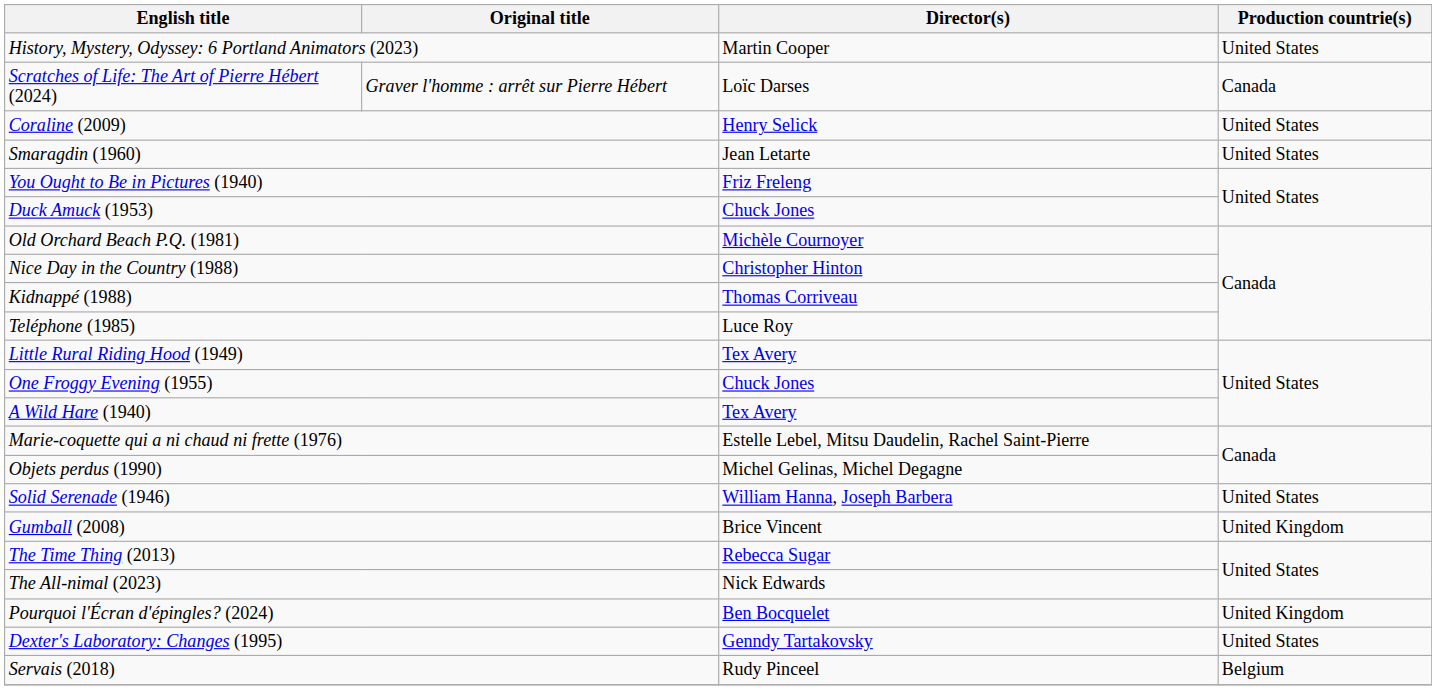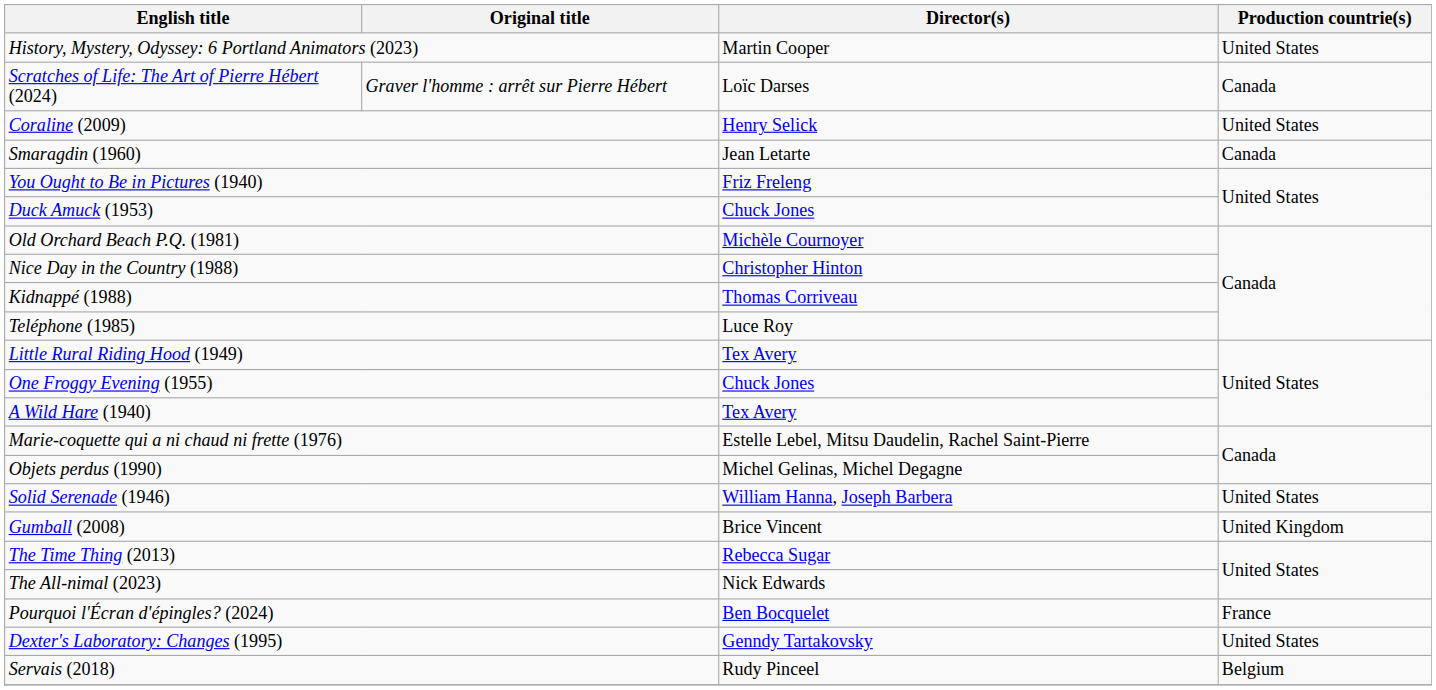 <table class="sortable wikitable" style="width:100%; margin-bottom:4px" cellpadding="5">
 <tr>
 <th scope="col" width="25%">English title</th>
 <th scope="col" width="25%">Original title</th>
 <th scope="col" width="35%">Director(s)</th>
 <th scope="col" width="15%">Production countrie(s)</th>
 </tr>
 <tr>
 <td colspan="2"><em>History, Mystery, Odyssey: 6 Portland Animators</em> (2023)</td>
 <td>Martin Cooper</td>
 <td>United States</td>
 </tr>
 <tr>
 <td><em><a href='#'>Scratches of Life: The Art of Pierre Hébert</a></em> (2024)</td>
 <td><em>Graver l'homme : arrêt sur Pierre Hébert</em></td>
 <td>Loïc Darses</td>
 <td>Canada</td>
 </tr>
 <tr>
 <td colspan="2"><em><a href='#'>Coraline</a></em> (2009)</td>
 <td><a href='#'>Henry Selick</a></td>
 <td>United States</td>
 </tr>
 <tr>
 <td colspan="2"><em>Smaragdin</em> (1960)</td>
 <td>Jean Letarte</td>
-<td>United States</td>
+<td>Canada</td>
 </tr>
 <tr>
 <td colspan="2"><em><a href='#'>You Ought to Be in Pictures</a></em> (1940)</td>
 <td><a href='#'>Friz Freleng</a></td>
 <td rowspan="2">United States</td>
 </tr>
 <tr>
 <td colspan="2"><em><a href='#'>Duck Amuck</a></em> (1953)</td>
 <td><a href='#'>Chuck Jones</a></td>
 </tr>
 <tr>
 <td colspan="2"><em>Old Orchard Beach P.Q.</em> (1981)</td>
 <td><a href='#'>Michèle Cournoyer</a></td>
 <td rowspan="4">Canada</td>
 </tr>
 <tr>
 <td colspan="2"><em>Nice Day in the Country</em> (1988)</td>
 <td><a href='#'>Christopher Hinton</a></td>
 </tr>
 <tr>
 <td colspan="2"><em>Kidnappé</em> (1988)</td>
 <td><a href='#'>Thomas Corriveau</a></td>
 </tr>
 <tr>
 <td colspan="2"><em>Teléphone</em> (1985)</td>
 <td>Luce Roy</td>
 </tr>
 <tr>
 <td colspan="2"><em><a href='#'>Little Rural Riding Hood</a></em> (1949)</td>
 <td><a href='#'>Tex Avery</a></td>
 <td rowspan="3">United States</td>
 </tr>
 <tr>
 <td colspan="2"><em><a href='#'>One Froggy Evening</a></em> (1955)</td>
 <td><a href='#'>Chuck Jones</a></td>
 </tr>
 <tr>
 <td colspan="2"><em><a href='#'>A Wild Hare</a></em> (1940)</td>
 <td><a href='#'>Tex Avery</a></td>
 </tr>
 <tr>
 <td colspan="2"><em>Marie-coquette qui a ni chaud ni frette</em> (1976)</td>
 <td>Estelle Lebel, Mitsu Daudelin, Rachel Saint-Pierre</td>
 <td rowspan="2">Canada</td>
 </tr>
 <tr>
 <td colspan="2"><em>Objets perdus</em> (1990)</td>
 <td>Michel Gelinas, Michel Degagne</td>
 </tr>
 <tr>
 <td colspan="2"><em><a href='#'>Solid Serenade</a></em> (1946)</td>
 <td><a href='#'>William Hanna</a>, <a href='#'>Joseph Barbera</a></td>
 <td>United States</td>
 </tr>
 <tr>
 <td colspan="2"><em><a href='#'>Gumball</a></em> (2008)</td>
 <td>Brice Vincent</td>
 <td>United Kingdom</td>
 </tr>
 <tr>
 <td colspan="2"><em><a href='#'>The Time Thing</a></em> (2013)</td>
 <td><a href='#'>Rebecca Sugar</a></td>
 <td rowspan="2">United States</td>
 </tr>
 <tr>
 <td colspan="2"><em>The All-nimal</em> (2023)</td>
 <td>Nick Edwards</td>
 </tr>
 <tr>
 <td colspan="2"><em>Pourquoi l'Écran d'épingles?</em> (2024)</td>
 <td><a href='#'>Ben Bocquelet</a></td>
-<td>United Kingdom</td>
+<td>France</td>
 </tr>
 <tr>
 <td colspan="2"><em><a href='#'>Dexter's Laboratory: Changes</a></em> (1995)</td>
 <td><a href='#'>Genndy Tartakovsky</a></td>
 <td>United States</td>
 </tr>
 <tr>
 <td colspan="2"><em>Servais</em> (2018)</td>
 <td>Rudy Pinceel</td>
 <td>Belgium</td>
 </tr>
 <tr>
 </tr>
 </table>
